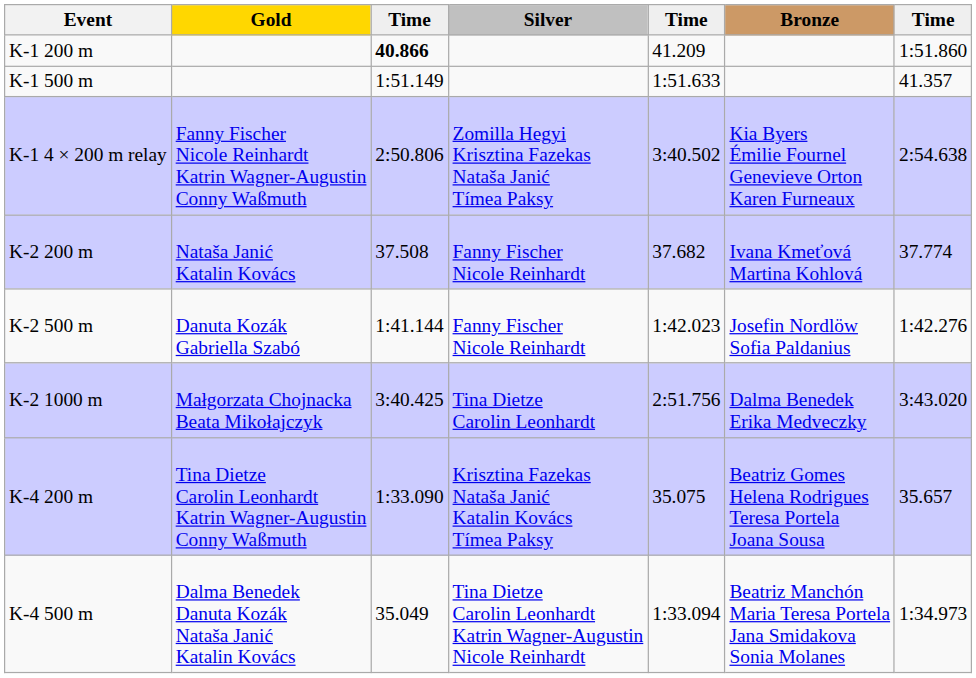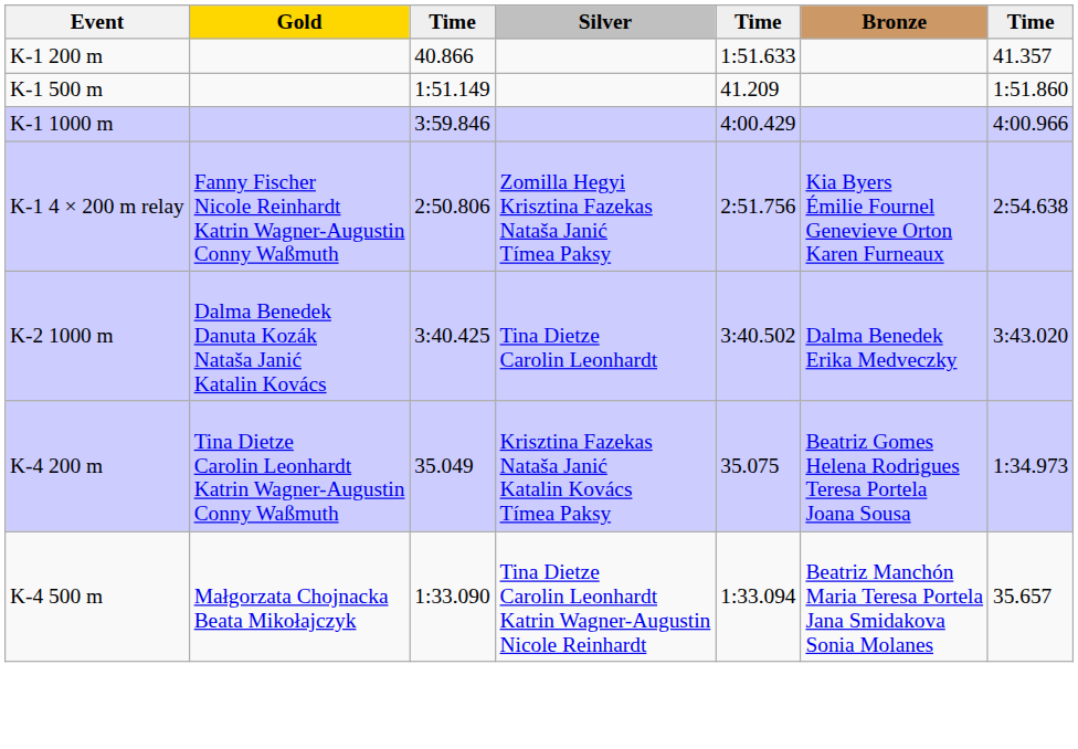 <table class="wikitable">
 <tr>
 <th>Event</th>
 <td align=center bgcolor="gold"><strong>Gold</strong></td>
 <td align=center bgcolor="EFEFEF"><strong>Time</strong></td>
 <td align=center bgcolor="silver"><strong>Silver</strong></td>
 <td align=center bgcolor="EFEFEF"><strong>Time</strong></td>
 <td align=center bgcolor="CC9966"><strong>Bronze</strong></td>
 <td align=center bgcolor="EFEFEF"><strong>Time</strong></td>
 </tr>
 <tr>
 <td>K-1 200 m</td>
 <td></td>
-<td><strong>40.866</strong></td>
+<td>40.866</td>
 <td></td>
-<td>41.209</td>
+<td>1:51.633</td>
 <td></td>
-<td>1:51.860</td>
+<td>41.357</td>
 </tr>
 <tr>
 <td>K-1 500 m</td>
 <td></td>
 <td>1:51.149</td>
 <td></td>
-<td>1:51.633</td>
+<td>41.209</td>
 <td></td>
-<td>41.357</td>
+<td>1:51.860</td>
+</tr>
+<tr bgcolor=ccccff>
+<td>K-1 1000 m</td>
+<td></td>
+<td>3:59.846</td>
+<td></td>
+<td>4:00.429</td>
+<td></td>
+<td>4:00.966</td>
 </tr>
 <tr bgcolor=ccccff>
 <td>K-1 4 × 200 m relay</td>
 <td><br><a href='#'>Fanny Fischer</a><br><a href='#'>Nicole Reinhardt</a><br><a href='#'>Katrin Wagner-Augustin</a><br><a href='#'>Conny Waßmuth</a></td>
 <td>2:50.806</td>
 <td><br><a href='#'>Zomilla Hegyi</a><br><a href='#'>Krisztina Fazekas</a><br><a href='#'>Nataša Janić</a><br><a href='#'>Tímea Paksy</a></td>
-<td>3:40.502</td>
+<td>2:51.756</td>
 <td><br><a href='#'>Kia Byers</a><br><a href='#'>Émilie Fournel</a><br><a href='#'>Genevieve Orton</a><br><a href='#'>Karen Furneaux</a></td>
 <td>2:54.638</td>
 </tr>
 <tr bgcolor=ccccff>
-<td>K-2 200 m</td>
-<td><br><a href='#'>Nataša Janić</a><br><a href='#'>Katalin Kovács</a></td>
-<td>37.508</td>
-<td><br><a href='#'>Fanny Fischer</a><br><a href='#'>Nicole Reinhardt</a></td>
-<td>37.682</td>
-<td><br><a href='#'>Ivana Kmeťová</a><br><a href='#'>Martina Kohlová</a></td>
-<td>37.774</td>
-</tr>
-<tr>
-<td>K-2 500 m</td>
-<td><br><a href='#'>Danuta Kozák</a><br><a href='#'>Gabriella Szabó</a></td>
-<td>1:41.144</td>
-<td><br><a href='#'>Fanny Fischer</a><br><a href='#'>Nicole Reinhardt</a></td>
-<td>1:42.023</td>
-<td><br><a href='#'>Josefin Nordlöw</a><br><a href='#'>Sofia Paldanius</a></td>
-<td>1:42.276</td>
-</tr>
-<tr bgcolor=ccccff>
 <td>K-2 1000 m</td>
-<td><br><a href='#'>Małgorzata Chojnacka</a><br><a href='#'>Beata Mikołajczyk</a></td>
+<td><br><a href='#'>Dalma Benedek</a><br><a href='#'>Danuta Kozák</a><br><a href='#'>Nataša Janić</a><br><a href='#'>Katalin Kovács</a></td>
 <td>3:40.425</td>
 <td><br><a href='#'>Tina Dietze</a><br><a href='#'>Carolin Leonhardt</a></td>
-<td>2:51.756</td>
+<td>3:40.502</td>
 <td><br><a href='#'>Dalma Benedek</a><br><a href='#'>Erika Medveczky</a></td>
 <td>3:43.020</td>
 </tr>
 <tr bgcolor=ccccff>
 <td>K-4 200 m</td>
 <td><br><a href='#'>Tina Dietze</a><br><a href='#'>Carolin Leonhardt</a><br><a href='#'>Katrin Wagner-Augustin</a><br><a href='#'>Conny Waßmuth</a></td>
-<td>1:33.090</td>
+<td>35.049</td>
 <td><br><a href='#'>Krisztina Fazekas</a><br><a href='#'>Nataša Janić</a><br><a href='#'>Katalin Kovács</a><br><a href='#'>Tímea Paksy</a></td>
 <td>35.075</td>
 <td><br><a href='#'>Beatriz Gomes</a><br><a href='#'>Helena Rodrigues</a><br><a href='#'>Teresa Portela</a><br><a href='#'>Joana Sousa</a></td>
-<td>35.657</td>
+<td>1:34.973</td>
 </tr>
 <tr>
 <td>K-4 500 m</td>
-<td><br><a href='#'>Dalma Benedek</a><br><a href='#'>Danuta Kozák</a><br><a href='#'>Nataša Janić</a><br><a href='#'>Katalin Kovács</a></td>
-<td>35.049</td>
+<td><br><a href='#'>Małgorzata Chojnacka</a><br><a href='#'>Beata Mikołajczyk</a></td>
+<td>1:33.090</td>
 <td><br><a href='#'>Tina Dietze</a><br><a href='#'>Carolin Leonhardt</a><br><a href='#'>Katrin Wagner-Augustin</a><br><a href='#'>Nicole Reinhardt</a></td>
 <td>1:33.094</td>
 <td><br><a href='#'>Beatriz Manchón</a><br><a href='#'>Maria Teresa Portela</a><br><a href='#'>Jana Smidakova</a><br><a href='#'>Sonia Molanes</a></td>
-<td>1:34.973</td>
+<td>35.657</td>
 </tr>
 </table>
